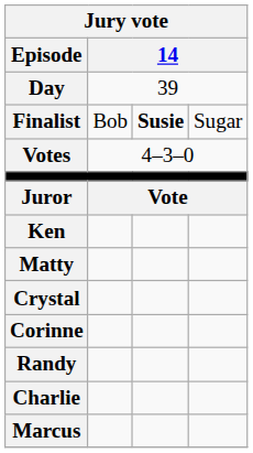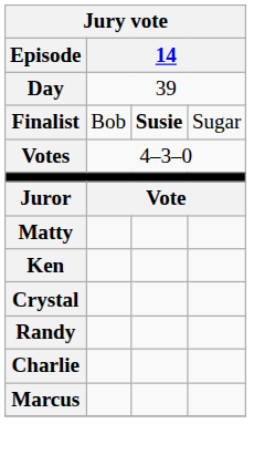 <table class="wikitable" style="text-align:center">
 <tr>
 <th colspan="4">Jury vote</th>
 </tr>
 <tr>
 <th>Episode</th>
 <th colspan="3"><a href='#'>14</a></th>
 </tr>
 <tr>
 <th>Day</th>
 <td colspan="3">39</td>
 </tr>
 <tr>
 <th>Finalist</th>
 <td>Bob</td>
 <td><strong>Susie</strong></td>
 <td>Sugar</td>
 </tr>
 <tr>
 <th>Votes</th>
 <td colspan=3>4–3–0</td>
 </tr>
 <tr>
 <td colspan=4 bgcolor=black></td>
 </tr>
 <tr>
 <th>Juror</th>
 <th colspan="3">Vote</th>
 </tr>
 <tr>
+<th>Matty</th>
+<td></td>
+<td></td>
+<td></td>
+</tr>
+<tr>
 <th>Ken</th>
 <td></td>
 <td></td>
 <td></td>
 </tr>
 <tr>
-<th>Matty</th>
-<td></td>
-<td></td>
-<td></td>
-</tr>
-<tr>
 <th>Crystal</th>
-<td></td>
-<td></td>
-<td></td>
-</tr>
-<tr>
-<th>Corinne</th>
 <td></td>
 <td></td>
 <td></td>
 </tr>
 <tr>
 <th>Randy</th>
 <td></td>
 <td></td>
 <td></td>
 </tr>
 <tr>
 <th>Charlie</th>
 <td></td>
 <td></td>
 <td></td>
 </tr>
 <tr>
 <th>Marcus</th>
 <td></td>
 <td></td>
 <td></td>
 </tr>
 <tr>
 </tr>
 </table>
